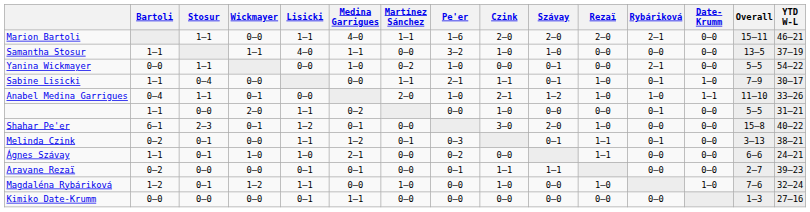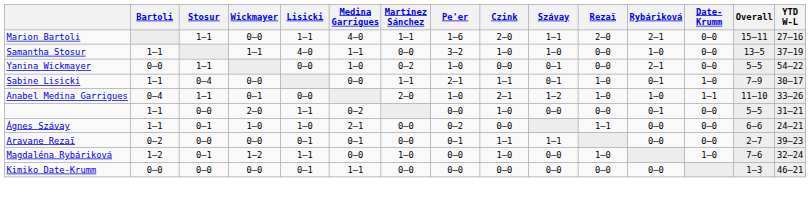 <table class="wikitable" style="font-size:90%">
 <tr>
 <th bgcolor="ededed"></th>
 <th width="60"><a href='#'>Bartoli</a></th>
 <th width="60"><a href='#'>Stosur</a></th>
 <th width="60"><a href='#'>Wickmayer</a></th>
 <th width="60"><a href='#'>Lisicki</a></th>
 <th width="60"><a href='#'>Medina Garrigues</a></th>
 <th width="60"><a href='#'>Martínez Sánchez</a></th>
 <th width="60"><a href='#'>Pe'er</a></th>
 <th width="60"><a href='#'>Czink</a></th>
 <th width="60"><a href='#'>Szávay</a></th>
 <th width="60"><a href='#'>Rezaï</a></th>
 <th width="60"><a href='#'>Rybáriková</a></th>
 <th width="60"><a href='#'>Date-Krumm</a></th>
 <th>Overall</th>
 <th>YTD <br> W-L</th>
 </tr>
 <tr>
 <td> <a href='#'>Marion Bartoli</a></td>
 <td bgcolor="ededed"></td>
 <td align=center>1–1</td>
 <td align=center>0–0</td>
 <td align=center>1–1</td>
 <td align=center>4–0</td>
 <td align=center>1–1</td>
 <td align=center>1–6</td>
 <td align=center>2–0</td>
-<td align=center>2–0</td>
+<td align=center>1–1</td>
 <td align=center>2–0</td>
 <td align=center>2–1</td>
 <td align=center>0–0</td>
 <td align=center bgcolor="ededed">15–11</td>
-<td align=center bgcolor="ededed">46–21</td>
+<td align=center bgcolor="ededed">27–16</td>
 </tr>
 <tr>
 <td> <a href='#'>Samantha Stosur</a></td>
 <td align=center>1–1</td>
 <td bgcolor="ededed"></td>
 <td align=center>1–1</td>
 <td align=center>4–0</td>
 <td align=center>1–1</td>
 <td align=center>0–0</td>
 <td align=center>3–2</td>
 <td align=center>1–0</td>
 <td align=center>1–0</td>
 <td align=center>0–0</td>
-<td align=center>0–0</td>
+<td align=center>1–0</td>
 <td align=center>0–0</td>
 <td align=center bgcolor="ededed">13–5</td>
 <td align=center bgcolor="ededed">37–19</td>
 </tr>
 <tr>
 <td> <a href='#'>Yanina Wickmayer</a></td>
 <td align=center>0–0</td>
 <td align=center>1–1</td>
 <td bgcolor="ededed"></td>
 <td align=center>0–0</td>
 <td align=center>1–0</td>
 <td align=center>0–2</td>
 <td align=center>1–0</td>
 <td align=center>0–0</td>
 <td align=center>0–1</td>
 <td align=center>0–0</td>
 <td align=center>2–1</td>
 <td align=center>0–0</td>
 <td align=center bgcolor="ededed">5–5</td>
 <td align=center bgcolor="ededed">54–22</td>
 </tr>
 <tr>
 <td> <a href='#'>Sabine Lisicki</a></td>
 <td align=center>1–1</td>
 <td align=center>0–4</td>
 <td align=center>0–0</td>
 <td bgcolor="ededed"></td>
 <td align=center>0–0</td>
 <td align=center>1–1</td>
 <td align=center>2–1</td>
 <td align=center>1–1</td>
 <td align=center>0–1</td>
 <td align=center>1–0</td>
 <td align=center>0–1</td>
 <td align=center>1–0</td>
 <td align=center bgcolor="ededed">7–9</td>
 <td align=center bgcolor="ededed">30–17</td>
 </tr>
 <tr>
 <td> <a href='#'>Anabel Medina Garrigues</a></td>
 <td align=center>0–4</td>
 <td align=center>1–1</td>
 <td align=center>0–1</td>
 <td align=center>0–0</td>
 <td bgcolor="ededed"></td>
 <td align=center>2–0</td>
 <td align=center>1–0</td>
 <td align=center>2–1</td>
 <td align=center>1–2</td>
 <td align=center>1–0</td>
 <td align=center>1–0</td>
 <td align=center>1–1</td>
 <td align=center bgcolor="ededed">11–10</td>
 <td align=center bgcolor="ededed">33–26</td>
 </tr>
 <tr>
 <td></td>
 <td align=center>1–1</td>
 <td align=center>0–0</td>
 <td align=center>2–0</td>
 <td align=center>1–1</td>
 <td align=center>0–2</td>
 <td bgcolor="ededed"></td>
 <td align=center>0–0</td>
 <td align=center>1–0</td>
 <td align=center>0–0</td>
 <td align=center>0–0</td>
 <td align=center>0–1</td>
 <td align=center>0–0</td>
 <td align=center bgcolor="ededed">5–5</td>
 <td align=center bgcolor="ededed">31–21</td>
 </tr>
 <tr>
-<td> <a href='#'>Shahar Pe'er</a></td>
-<td align=center>6–1</td>
-<td align=center>2–3</td>
-<td align=center>0–1</td>
-<td align=center>1–2</td>
-<td align=center>0–1</td>
-<td align=center>0–0</td>
-<td bgcolor="ededed"></td>
-<td align=center>3–0</td>
-<td align=center>2–0</td>
-<td align=center>1–0</td>
-<td align=center>0–0</td>
-<td align=center>0–0</td>
-<td align=center bgcolor="ededed">15–8</td>
-<td align=center bgcolor="ededed">40–22</td>
-</tr>
-<tr>
-<td> <a href='#'>Melinda Czink</a></td>
-<td align=center>0–2</td>
-<td align=center>0–1</td>
-<td align=center>0–0</td>
-<td align=center>1–1</td>
-<td align=center>1–2</td>
-<td align=center>0–1</td>
-<td align=center>0–3</td>
-<td bgcolor="ededed"></td>
-<td align=center>0–1</td>
-<td align=center>1–1</td>
-<td align=center>0–1</td>
-<td align=center>0–0</td>
-<td align=center bgcolor="ededed">3–13</td>
-<td align=center bgcolor="ededed">38–21</td>
-</tr>
-<tr>
 <td> <a href='#'>Ágnes Szávay</a></td>
 <td align=center>1–1</td>
 <td align=center>0–1</td>
 <td align=center>1–0</td>
 <td align=center>1–0</td>
 <td align=center>2–1</td>
 <td align=center>0–0</td>
 <td align=center>0–2</td>
 <td align=center>0–0</td>
 <td bgcolor="ededed"></td>
 <td align=center>1–1</td>
 <td align=center>0–0</td>
 <td align=center>0–0</td>
 <td align=center bgcolor="ededed">6–6</td>
 <td align=center bgcolor="ededed">24–21</td>
 </tr>
 <tr>
 <td> <a href='#'>Aravane Rezaï</a></td>
 <td align=center>0–2</td>
 <td align=center>0–0</td>
 <td align=center>0–0</td>
 <td align=center>0–1</td>
 <td align=center>0–1</td>
 <td align=center>0–0</td>
 <td align=center>0–1</td>
 <td align=center>1–1</td>
 <td align=center>1–1</td>
 <td bgcolor="ededed"></td>
 <td align=center>0–0</td>
 <td align=center>0–0</td>
 <td align=center bgcolor="ededed">2–7</td>
 <td align=center bgcolor="ededed">39–23</td>
 </tr>
 <tr>
 <td> <a href='#'>Magdaléna Rybáriková</a></td>
 <td align=center>1–2</td>
 <td align=center>0–1</td>
 <td align=center>1–2</td>
 <td align=center>1–1</td>
 <td align=center>0–0</td>
 <td align=center>1–0</td>
 <td align=center>0–0</td>
 <td align=center>1–0</td>
 <td align=center>0–0</td>
 <td align=center>1–0</td>
 <td bgcolor="ededed"></td>
 <td align=center>1–0</td>
 <td align=center bgcolor="ededed">7–6</td>
 <td align=center bgcolor="ededed">32–24</td>
 </tr>
 <tr>
 <td> <a href='#'>Kimiko Date-Krumm</a></td>
 <td align=center>0–0</td>
 <td align=center>0–0</td>
 <td align=center>0–0</td>
 <td align=center>0–1</td>
 <td align=center>1–1</td>
 <td align=center>0–0</td>
 <td align=center>0–0</td>
 <td align=center>0–0</td>
 <td align=center>0–0</td>
 <td align=center>0–0</td>
 <td align=center>0–0</td>
 <td bgcolor="ededed"></td>
 <td align=center bgcolor="ededed">1–3</td>
-<td align=center bgcolor="ededed">27–16</td>
+<td align=center bgcolor="ededed">46–21</td>
 </tr>
 </table>
